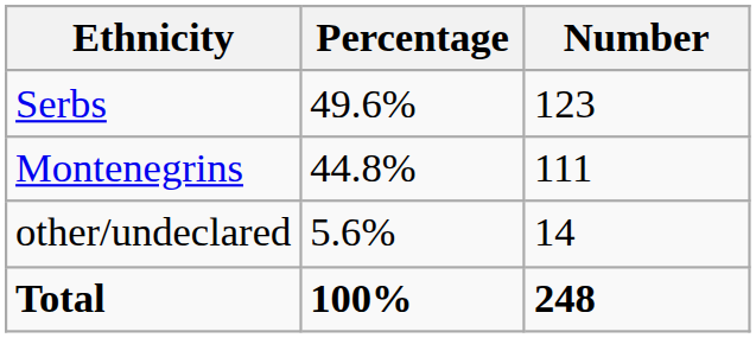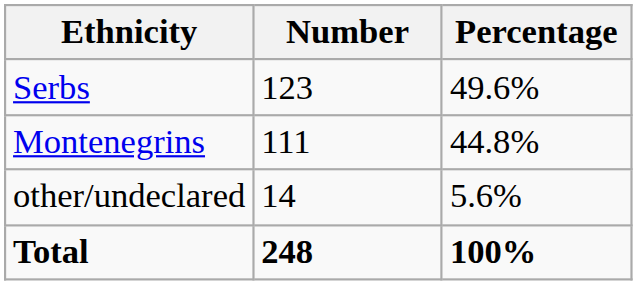 <table class="wikitable">
 <tr>
 <th width="100px">Ethnicity</th>
+<th width="80px">Number</th>
 <th width="80px">Percentage</th>
-<th width="80px">Number</th>
 </tr>
 <tr>
 <td><a href='#'>Serbs</a></td>
+<td>123</td>
 <td>49.6%</td>
-<td>123</td>
 </tr>
 <tr>
 <td><a href='#'>Montenegrins</a></td>
+<td>111</td>
 <td>44.8%</td>
-<td>111</td>
 </tr>
 <tr>
 <td>other/undeclared</td>
+<td>14</td>
 <td>5.6%</td>
-<td>14</td>
 </tr>
 <tr>
 <td><strong>Total</strong></td>
+<td><strong>248</strong></td>
 <td><strong>100%</strong></td>
-<td><strong>248</strong></td>
 </tr>
 </table>
